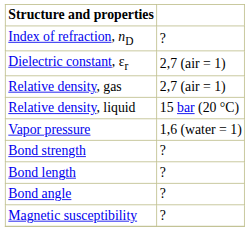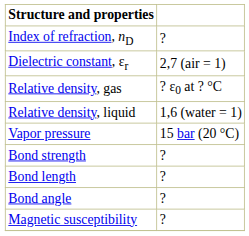 <table border="1" cellspacing="0" cellpadding="3" style="margin: 0 0 0 0.5em; background: #FFFFFF; border-collapse: collapse; border-color: #C0C090;">
 <tr>
 <th>Structure and properties</th>
 </tr>
 <tr>
 <td><a href='#'>Index of refraction</a>, <em>n</em><sub>D</sub></td>
 <td>? </td>
 </tr>
 <tr>
 <td><a href='#'>Dielectric constant</a>, ε<sub>r</sub></td>
 <td>2,7 (air = 1)</td>
 </tr>
 <tr>
 <td><a href='#'>Relative density</a>, gas</td>
-<td>2,7 (air = 1)</td>
+<td>? ε<sub>0</sub> at ? °C </td>
 </tr>
 <tr>
 <td><a href='#'>Relative density</a>, liquid</td>
-<td>15 <a href='#'>bar</a> (20 °C)</td>
+<td>1,6 (water = 1)</td>
 </tr>
 <tr>
 <td><a href='#'>Vapor pressure</a></td>
-<td>1,6 (water = 1)</td>
+<td>15 <a href='#'>bar</a> (20 °C)</td>
 </tr>
 <tr>
 <td><a href='#'>Bond strength</a></td>
 <td>? </td>
 </tr>
 <tr>
 <td><a href='#'>Bond length</a></td>
 <td>? </td>
 </tr>
 <tr>
 <td><a href='#'>Bond angle</a></td>
 <td>? </td>
 </tr>
 <tr>
 <td><a href='#'>Magnetic susceptibility</a></td>
 <td>? </td>
 </tr>
 <tr>
 </tr>
 </table>
